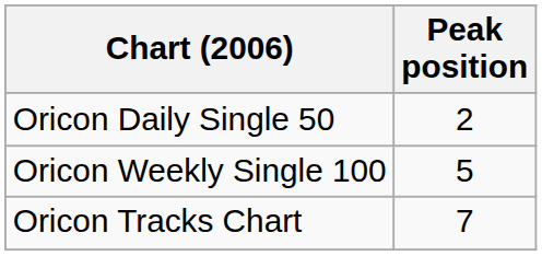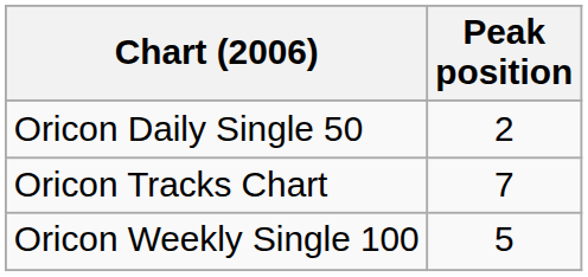 <table class="wikitable">
 <tr>
 <th>Chart (2006)</th>
 <th>Peak<br>position</th>
 </tr>
 <tr>
 <td>Oricon Daily Single 50</td>
 <td align="center">2</td>
 </tr>
 <tr>
+<td>Oricon Tracks Chart</td>
+<td align="center">7</td>
+</tr>
+<tr>
 <td>Oricon Weekly Single 100</td>
 <td align="center">5</td>
 </tr>
-<tr>
-<td>Oricon Tracks Chart</td>
-<td align="center">7</td>
-</tr>
 </table>
